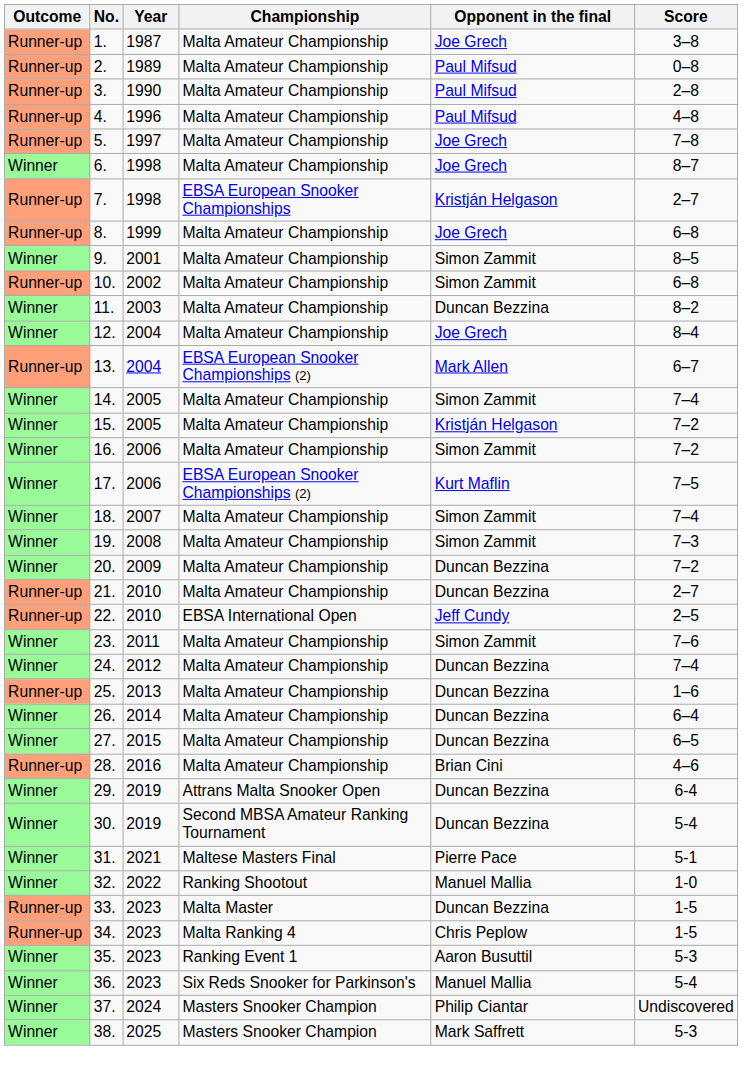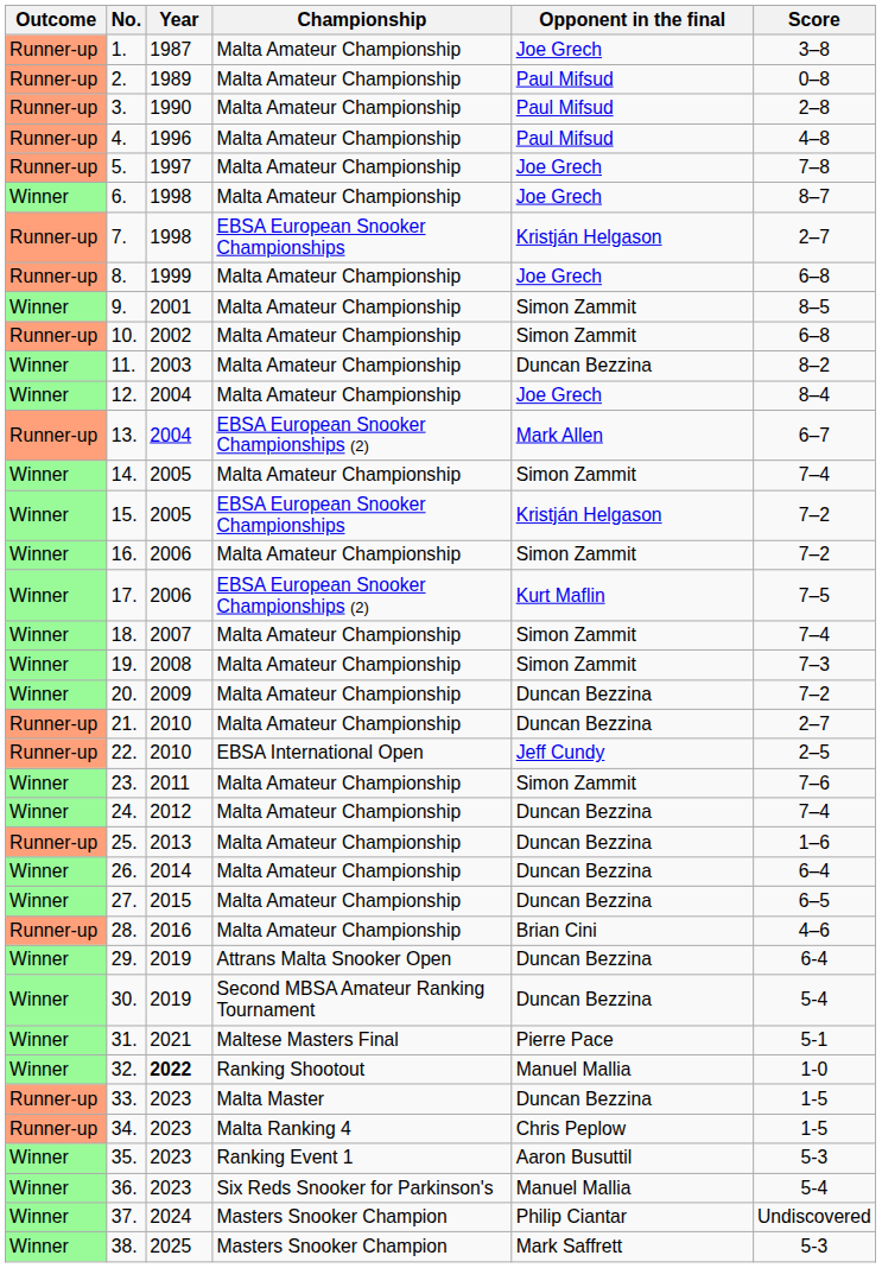 <table class="wikitable">
 <tr>
 <th width="80">Outcome</th>
 <th width="20">No.</th>
 <th width="50">Year</th>
 <th width="250">Championship</th>
 <th width="200">Opponent in the final</th>
 <th width="50">Score</th>
 </tr>
 <tr>
 <td style="background:#ffa07a;">Runner-up</td>
 <td>1.</td>
 <td>1987</td>
 <td>Malta Amateur Championship</td>
 <td> <a href='#'>Joe Grech</a></td>
 <td align="center">3–8</td>
 </tr>
 <tr>
 <td style="background:#ffa07a;">Runner-up</td>
 <td>2.</td>
 <td>1989</td>
 <td>Malta Amateur Championship</td>
 <td> <a href='#'>Paul Mifsud</a></td>
 <td align="center">0–8</td>
 </tr>
 <tr>
 <td style="background:#ffa07a;">Runner-up</td>
 <td>3.</td>
 <td>1990</td>
 <td>Malta Amateur Championship</td>
 <td> <a href='#'>Paul Mifsud</a></td>
 <td align="center">2–8</td>
 </tr>
 <tr>
 <td style="background:#ffa07a;">Runner-up</td>
 <td>4.</td>
 <td>1996</td>
 <td>Malta Amateur Championship</td>
 <td> <a href='#'>Paul Mifsud</a></td>
 <td align="center">4–8</td>
 </tr>
 <tr>
 <td style="background:#ffa07a;">Runner-up</td>
 <td>5.</td>
 <td>1997</td>
 <td>Malta Amateur Championship</td>
 <td> <a href='#'>Joe Grech</a></td>
 <td align="center">7–8</td>
 </tr>
 <tr>
 <td style="background:#98fb98;">Winner</td>
 <td>6.</td>
 <td>1998</td>
 <td>Malta Amateur Championship</td>
 <td> <a href='#'>Joe Grech</a></td>
 <td align="center">8–7</td>
 </tr>
 <tr>
 <td style="background:#ffa07a;">Runner-up</td>
 <td>7.</td>
 <td>1998</td>
 <td><a href='#'>EBSA European Snooker Championships</a></td>
 <td> <a href='#'>Kristján Helgason</a></td>
 <td align="center">2–7</td>
 </tr>
 <tr>
 <td style="background:#ffa07a;">Runner-up</td>
 <td>8.</td>
 <td>1999</td>
 <td>Malta Amateur Championship</td>
 <td> <a href='#'>Joe Grech</a></td>
 <td align="center">6–8</td>
 </tr>
 <tr>
 <td style="background:#98fb98;">Winner</td>
 <td>9.</td>
 <td>2001</td>
 <td>Malta Amateur Championship</td>
 <td> Simon Zammit</td>
 <td align="center">8–5</td>
 </tr>
 <tr>
 <td style="background:#ffa07a;">Runner-up</td>
 <td>10.</td>
 <td>2002</td>
 <td>Malta Amateur Championship</td>
 <td> Simon Zammit</td>
 <td align="center">6–8</td>
 </tr>
 <tr>
 <td style="background:#98fb98;">Winner</td>
 <td>11.</td>
 <td>2003</td>
 <td>Malta Amateur Championship</td>
 <td> Duncan Bezzina</td>
 <td align="center">8–2</td>
 </tr>
 <tr>
 <td style="background:#98fb98;">Winner</td>
 <td>12.</td>
 <td>2004</td>
 <td>Malta Amateur Championship</td>
 <td> <a href='#'>Joe Grech</a></td>
 <td align="center">8–4</td>
 </tr>
 <tr>
 <td style="background:#ffa07a;">Runner-up</td>
 <td>13.</td>
 <td><a href='#'>2004</a></td>
 <td><a href='#'>EBSA European Snooker Championships</a> <small>(2)</small></td>
 <td> <a href='#'>Mark Allen</a></td>
 <td align="center">6–7</td>
 </tr>
 <tr>
 <td style="background:#98fb98;">Winner</td>
 <td>14.</td>
 <td>2005</td>
 <td>Malta Amateur Championship</td>
 <td> Simon Zammit</td>
 <td align="center">7–4</td>
 </tr>
 <tr>
 <td style="background:#98FB98">Winner</td>
 <td>15.</td>
 <td>2005</td>
-<td>Malta Amateur Championship</td>
+<td><a href='#'>EBSA European Snooker Championships</a></td>
 <td> <a href='#'>Kristján Helgason</a></td>
 <td align="center">7–2</td>
 </tr>
 <tr>
 <td style="background:#98fb98;">Winner</td>
 <td>16.</td>
 <td>2006</td>
 <td>Malta Amateur Championship</td>
 <td> Simon Zammit</td>
 <td align="center">7–2</td>
 </tr>
 <tr>
 <td style="background:#98fb98;">Winner</td>
 <td>17.</td>
 <td>2006</td>
 <td><a href='#'>EBSA European Snooker Championships</a> <small>(2)</small></td>
 <td> <a href='#'>Kurt Maflin</a></td>
 <td align="center">7–5</td>
 </tr>
 <tr>
 <td style="background:#98fb98;">Winner</td>
 <td>18.</td>
 <td>2007</td>
 <td>Malta Amateur Championship</td>
 <td> Simon Zammit</td>
 <td align="center">7–4</td>
 </tr>
 <tr>
 <td style="background:#98fb98;">Winner</td>
 <td>19.</td>
 <td>2008</td>
 <td>Malta Amateur Championship</td>
 <td> Simon Zammit</td>
 <td align="center">7–3</td>
 </tr>
 <tr>
 <td style="background:#98fb98;">Winner</td>
 <td>20.</td>
 <td>2009</td>
 <td>Malta Amateur Championship</td>
 <td> Duncan Bezzina</td>
 <td align="center">7–2</td>
 </tr>
 <tr>
 <td style="background:#ffa07a;">Runner-up</td>
 <td>21.</td>
 <td>2010</td>
 <td>Malta Amateur Championship</td>
 <td> Duncan Bezzina</td>
 <td align="center">2–7</td>
 </tr>
 <tr>
 <td style="background:#ffa07a;">Runner-up</td>
 <td>22.</td>
 <td>2010</td>
 <td>EBSA International Open</td>
 <td> <a href='#'>Jeff Cundy</a></td>
 <td align="center">2–5</td>
 </tr>
 <tr>
 <td style="background:#98fb98;">Winner</td>
 <td>23.</td>
 <td>2011</td>
 <td>Malta Amateur Championship</td>
 <td> Simon Zammit</td>
 <td align="center">7–6</td>
 </tr>
 <tr>
 <td style="background:#98fb98;">Winner</td>
 <td>24.</td>
 <td>2012</td>
 <td>Malta Amateur Championship</td>
 <td> Duncan Bezzina</td>
 <td align="center">7–4</td>
 </tr>
 <tr>
 <td style="background:#ffa07a;">Runner-up</td>
 <td>25.</td>
 <td>2013</td>
 <td>Malta Amateur Championship</td>
 <td> Duncan Bezzina</td>
 <td align="center">1–6</td>
 </tr>
 <tr>
 <td style="background:#98fb98;">Winner</td>
 <td>26.</td>
 <td>2014</td>
 <td>Malta Amateur Championship</td>
 <td> Duncan Bezzina</td>
 <td align="center">6–4</td>
 </tr>
 <tr>
 <td style="background:#98fb98;">Winner</td>
 <td>27.</td>
 <td>2015</td>
 <td>Malta Amateur Championship</td>
 <td> Duncan Bezzina</td>
 <td align="center">6–5</td>
 </tr>
 <tr>
 <td style="background:#ffa07a;">Runner-up</td>
 <td>28.</td>
 <td>2016</td>
 <td>Malta Amateur Championship</td>
 <td> Brian Cini</td>
 <td align="center">4–6</td>
 </tr>
 <tr>
 <td style="background:#98fb98;">Winner</td>
 <td>29.</td>
 <td>2019</td>
 <td>Attrans Malta Snooker Open</td>
 <td> Duncan Bezzina</td>
 <td align="center">6-4</td>
 </tr>
 <tr>
 <td style="background:#98fb98;">Winner</td>
 <td>30.</td>
 <td>2019</td>
 <td>Second MBSA Amateur Ranking Tournament</td>
 <td> Duncan Bezzina</td>
 <td align="center">5-4</td>
 </tr>
 <tr>
 <td style="background:#98fb98;">Winner</td>
 <td>31.</td>
 <td>2021</td>
 <td>Maltese Masters Final</td>
 <td> Pierre Pace</td>
 <td align="center">5-1</td>
 </tr>
 <tr>
 <td style="background:#98fb98;">Winner</td>
 <td>32.</td>
-<td>2022</td>
+<td><strong>2022</strong></td>
 <td>Ranking Shootout</td>
 <td> Manuel Mallia</td>
 <td align="center">1-0</td>
 </tr>
 <tr>
 <td style="background:#ffa07a;">Runner-up</td>
 <td>33.</td>
 <td>2023</td>
 <td>Malta Master</td>
 <td> Duncan Bezzina</td>
 <td align="center">1-5</td>
 </tr>
 <tr>
 <td style="background:#ffa07a;">Runner-up</td>
 <td>34.</td>
 <td>2023</td>
 <td>Malta Ranking 4</td>
 <td> Chris Peplow</td>
 <td align="center">1-5</td>
 </tr>
 <tr>
 <td style="background:#98fb98;">Winner</td>
 <td>35.</td>
 <td>2023</td>
 <td>Ranking Event 1</td>
 <td> Aaron Busuttil</td>
 <td align="center">5-3</td>
 </tr>
 <tr>
 <td style="background:#98fb98;">Winner</td>
 <td>36.</td>
 <td>2023</td>
 <td>Six Reds Snooker for Parkinson's</td>
 <td> Manuel Mallia</td>
 <td align="center">5-4</td>
 </tr>
 <tr>
 <td style="background:#98fb98;">Winner</td>
 <td>37.</td>
 <td>2024</td>
 <td>Masters Snooker Champion</td>
 <td> Philip Ciantar</td>
 <td align="center">Undiscovered</td>
 </tr>
 <tr>
 <td style="background:#98fb98;">Winner</td>
 <td>38.</td>
 <td>2025</td>
 <td>Masters Snooker Champion</td>
 <td> Mark Saffrett</td>
 <td align="center">5-3</td>
 </tr>
 </table>
